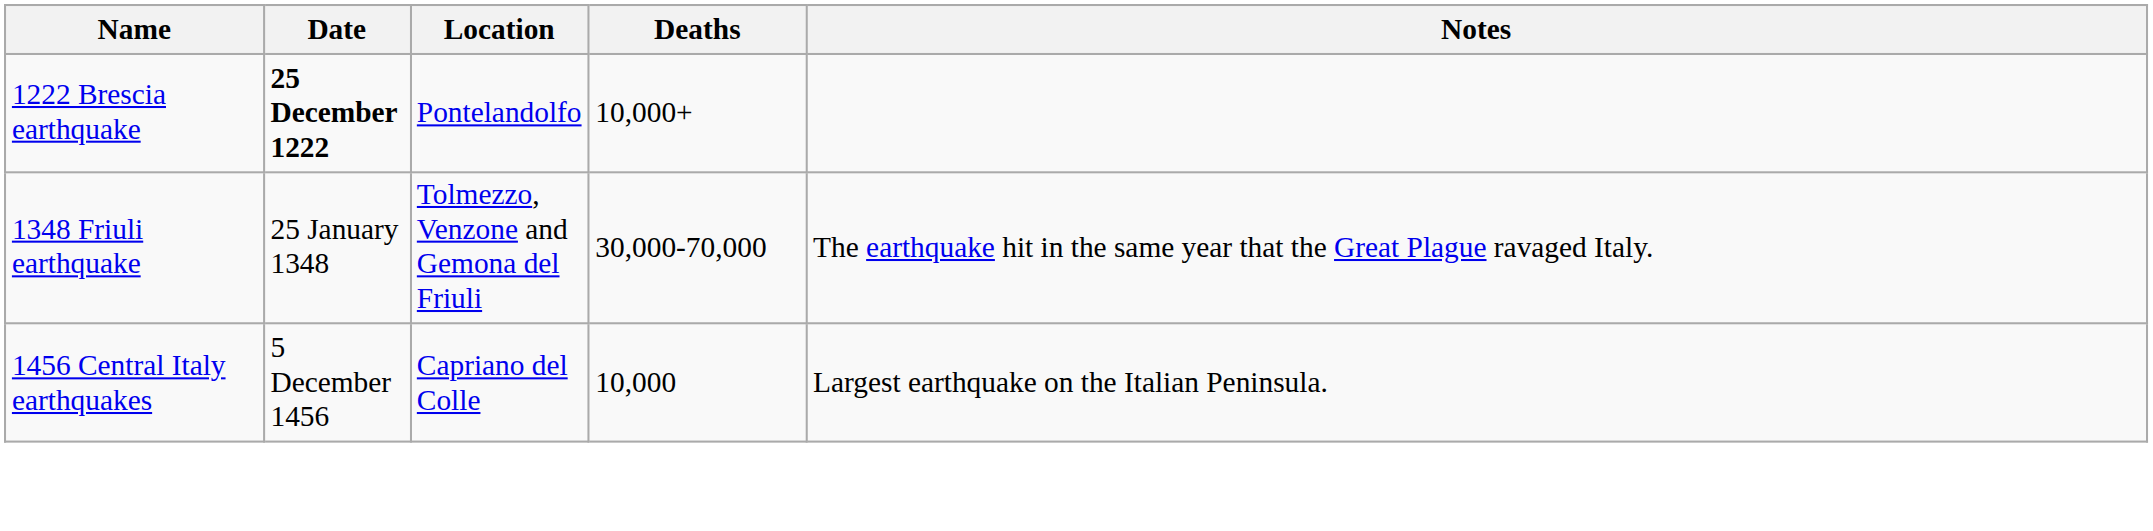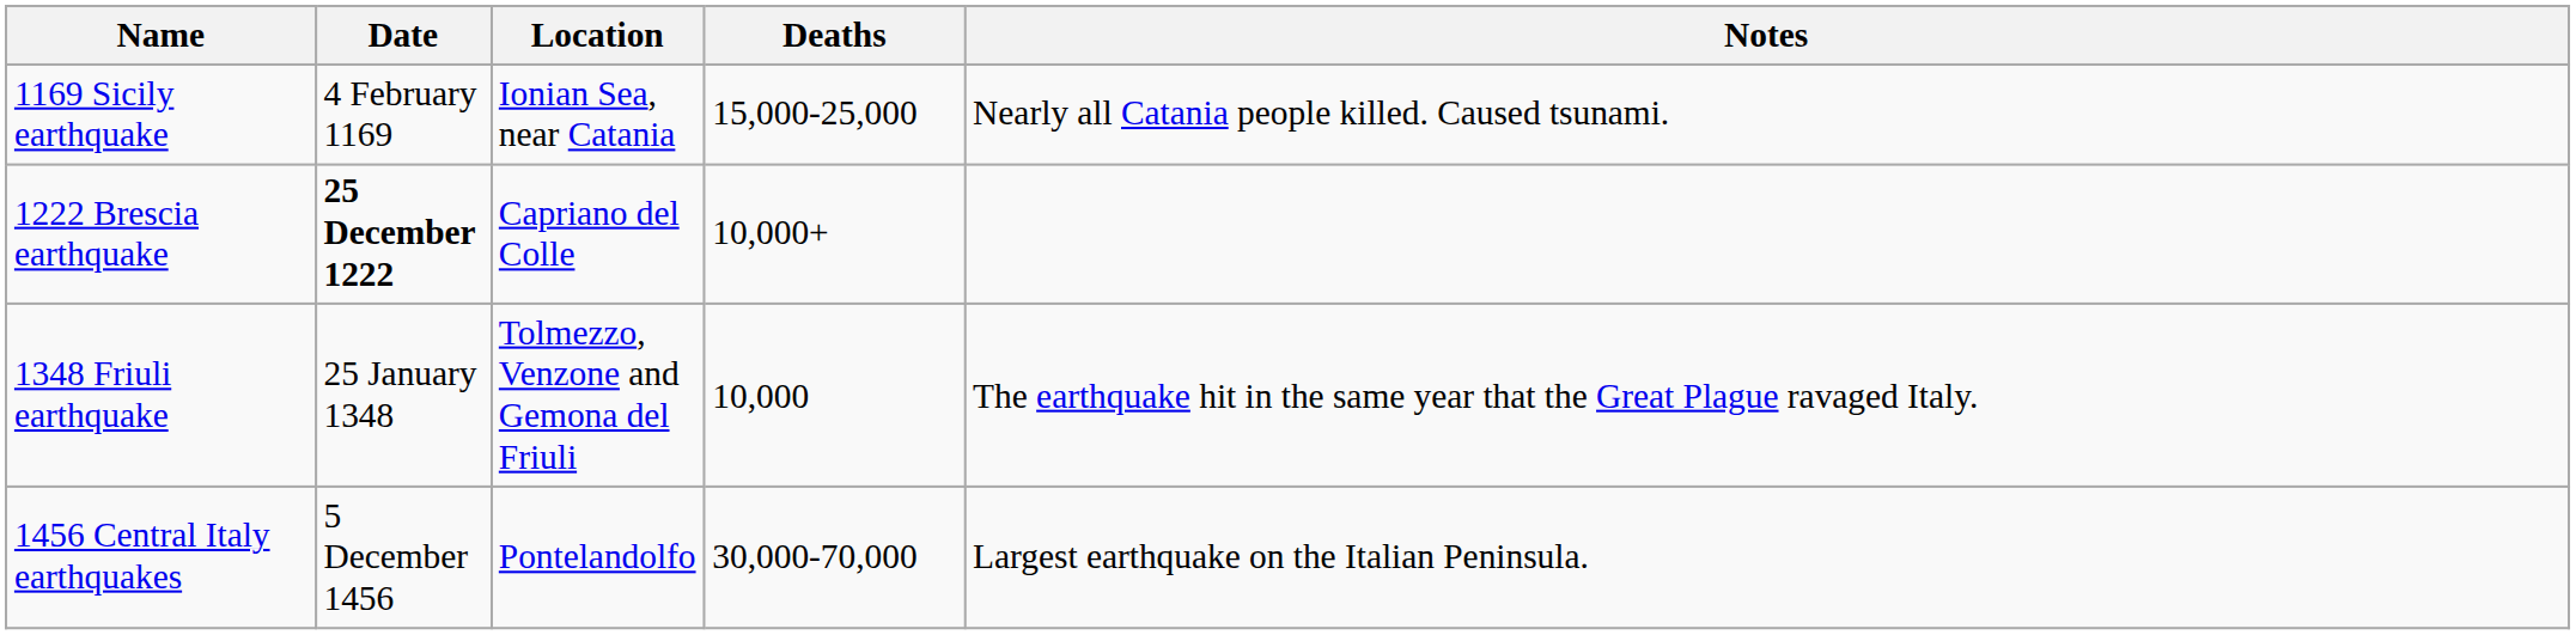 <table class="sortable wikitable" style="font-size:90%;">
 <tr>
 <th style="width:120px;">Name</th>
 <th style="width:65px;">Date</th>
 <th style="width:70px;">Location</th>
 <th style="width:100px;">Deaths</th>
 <th class="unsortable" style="width:650px;">Notes</th>
 </tr>
 <tr>
+<td><a href='#'>1169 Sicily earthquake</a></td>
+<td>4 February 1169</td>
+<td><a href='#'>Ionian Sea</a>, near <a href='#'>Catania</a></td>
+<td>15,000-25,000</td>
+<td>Nearly all <a href='#'>Catania</a> people killed. Caused tsunami.</td>
+</tr>
+<tr>
 <td><a href='#'>1222 Brescia earthquake</a></td>
 <td><strong>25 December 1222</strong></td>
-<td><a href='#'>Pontelandolfo</a></td>
+<td><a href='#'>Capriano del Colle</a></td>
 <td>10,000+</td>
 <td></td>
 </tr>
 <tr>
 <td><a href='#'>1348 Friuli earthquake</a></td>
 <td>25 January 1348</td>
 <td><a href='#'>Tolmezzo</a>, <a href='#'>Venzone</a> and <a href='#'>Gemona del Friuli</a></td>
-<td>30,000-70,000</td>
+<td>10,000</td>
 <td>The <a href='#'>earthquake</a> hit in the same year that the <a href='#'>Great Plague</a> ravaged Italy.</td>
 </tr>
 <tr>
 <td><a href='#'>1456 Central Italy earthquakes</a></td>
 <td>5 December 1456</td>
-<td><a href='#'>Capriano del Colle</a></td>
-<td>10,000</td>
+<td><a href='#'>Pontelandolfo</a></td>
+<td>30,000-70,000</td>
 <td>Largest earthquake on the Italian Peninsula.</td>
 </tr>
 </table>
